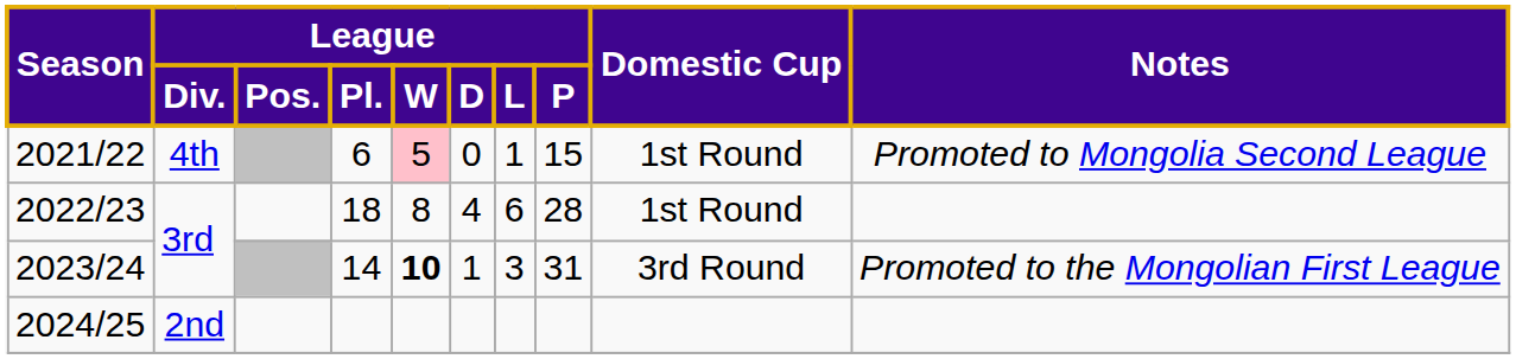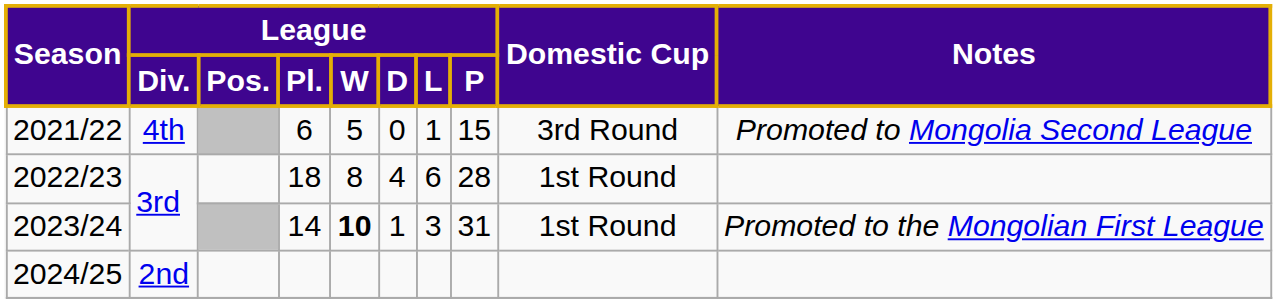 <table class="wikitable">
 <tr style="background:#d92121;">
 <th rowspan="2" ! style="background:#3F058F; color:#FFFFFF; border:2px solid #E4AF06;" scope="col">Season</th>
 <th colspan="7" ! style="background:#3F058F; color:#FFFFFF; border:2px solid #E4AF06;" scope="col">League</th>
 <th rowspan="2" ! style="background:#3F058F; color:#FFFFFF; border:2px solid #E4AF06;" scope="col">Domestic Cup</th>
 <th rowspan="2" ! style="background:#3F058F; color:#FFFFFF; border:2px solid #E4AF06;" scope="col">Notes</th>
 </tr>
 <tr>
 <th style="background:#3F058F; color:#FFFFFF;border:2px solid #E4AF06;" scope="col">Div.</th>
 <th style="background:#3F058F; color:#FFFFFF;border:2px solid #E4AF06;" scope="col">Pos.</th>
 <th style="background:#3F058F; color:#FFFFFF;border:2px solid #E4AF06;" scope="col">Pl.</th>
 <th style="background:#3F058F; color:#FFFFFF;border:2px solid #E4AF06;" scope="col">W</th>
 <th style="background:#3F058F; color:#FFFFFF;border:2px solid #E4AF06;" scope="col">D</th>
 <th style="background:#3F058F; color:#FFFFFF;border:2px solid #E4AF06;" scope="col">L</th>
 <th style="background:#3F058F; color:#FFFFFF;border:2px solid #E4AF06;" scope="col">P</th>
 </tr>
 <tr>
 <td align=center>2021/22</td>
 <td align=center><a href='#'>4th</a></td>
 <td bgcolor="#C0C0C0"></td>
 <td align=center>6</td>
-<td align=center style="background: pink;">5</td>
+<td align=center>5</td>
 <td align=center>0</td>
 <td align=center>1</td>
 <td align=center>15</td>
-<td align=center>1st Round</td>
+<td align=center>3rd Round</td>
 <td align=center><em>Promoted to <a href='#'>Mongolia Second League</a></em></td>
 </tr>
 <tr>
 <td align=center>2022/23</td>
 <td align=center; rowspan=2><a href='#'>3rd</a></td>
 <td></td>
 <td align=center>18</td>
 <td align=center>8</td>
 <td align=center>4</td>
 <td align=center>6</td>
 <td align=center>28</td>
 <td align=center>1st Round</td>
 <td align=center></td>
 </tr>
 <tr>
 <td align=center>2023/24</td>
 <td bgcolor="#C0C0C0"></td>
 <td align=center>14</td>
 <td align=center><strong>10</strong></td>
 <td align=center>1</td>
 <td align=center>3</td>
 <td align=center>31</td>
-<td align=center>3rd Round</td>
+<td align=center>1st Round</td>
 <td align=center><em>Promoted to the <a href='#'>Mongolian First League</a></em></td>
 </tr>
 <tr>
 <td align=center>2024/25</td>
 <td align=center><a href='#'>2nd</a></td>
 <td align=center></td>
 <td align=center></td>
 <td align=center></td>
 <td align=center></td>
 <td align=center></td>
 <td align=center></td>
 <td align=center></td>
 <td align=center></td>
 </tr>
 <tr>
 </tr>
 </table>
